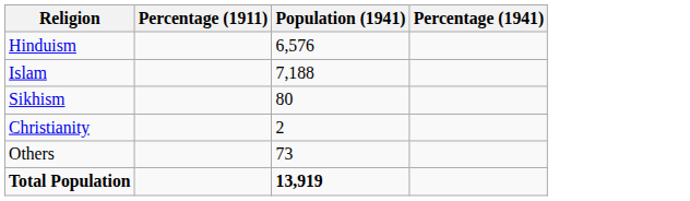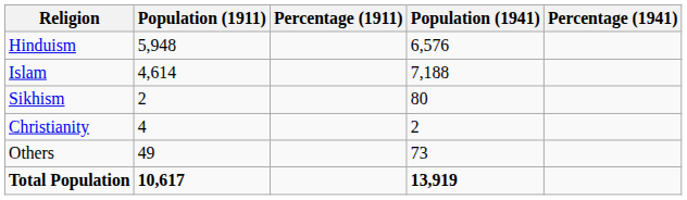 <table class="wikitable sortable">
 <tr>
 <th>Religion</th>
+<th>Population (1911)</th>
 <th>Percentage (1911)</th>
 <th>Population (1941)</th>
 <th>Percentage (1941)</th>
 </tr>
 <tr>
 <td><a href='#'>Hinduism</a> </td>
+<td>5,948</td>
 <td></td>
 <td>6,576</td>
 <td></td>
 </tr>
 <tr>
 <td><a href='#'>Islam</a> </td>
+<td>4,614</td>
 <td></td>
 <td>7,188</td>
 <td></td>
 </tr>
 <tr>
 <td><a href='#'>Sikhism</a> </td>
+<td>2</td>
 <td></td>
 <td>80</td>
 <td></td>
 </tr>
 <tr>
 <td><a href='#'>Christianity</a> </td>
+<td>4</td>
 <td></td>
 <td>2</td>
 <td></td>
 </tr>
 <tr>
 <td>Others</td>
+<td>49</td>
 <td></td>
 <td>73</td>
 <td></td>
 </tr>
 <tr>
 <td><strong>Total Population</strong></td>
+<td><strong>10,617</strong></td>
 <td><strong></strong></td>
 <td><strong>13,919</strong></td>
 <td><strong></strong></td>
 </tr>
 </table>
